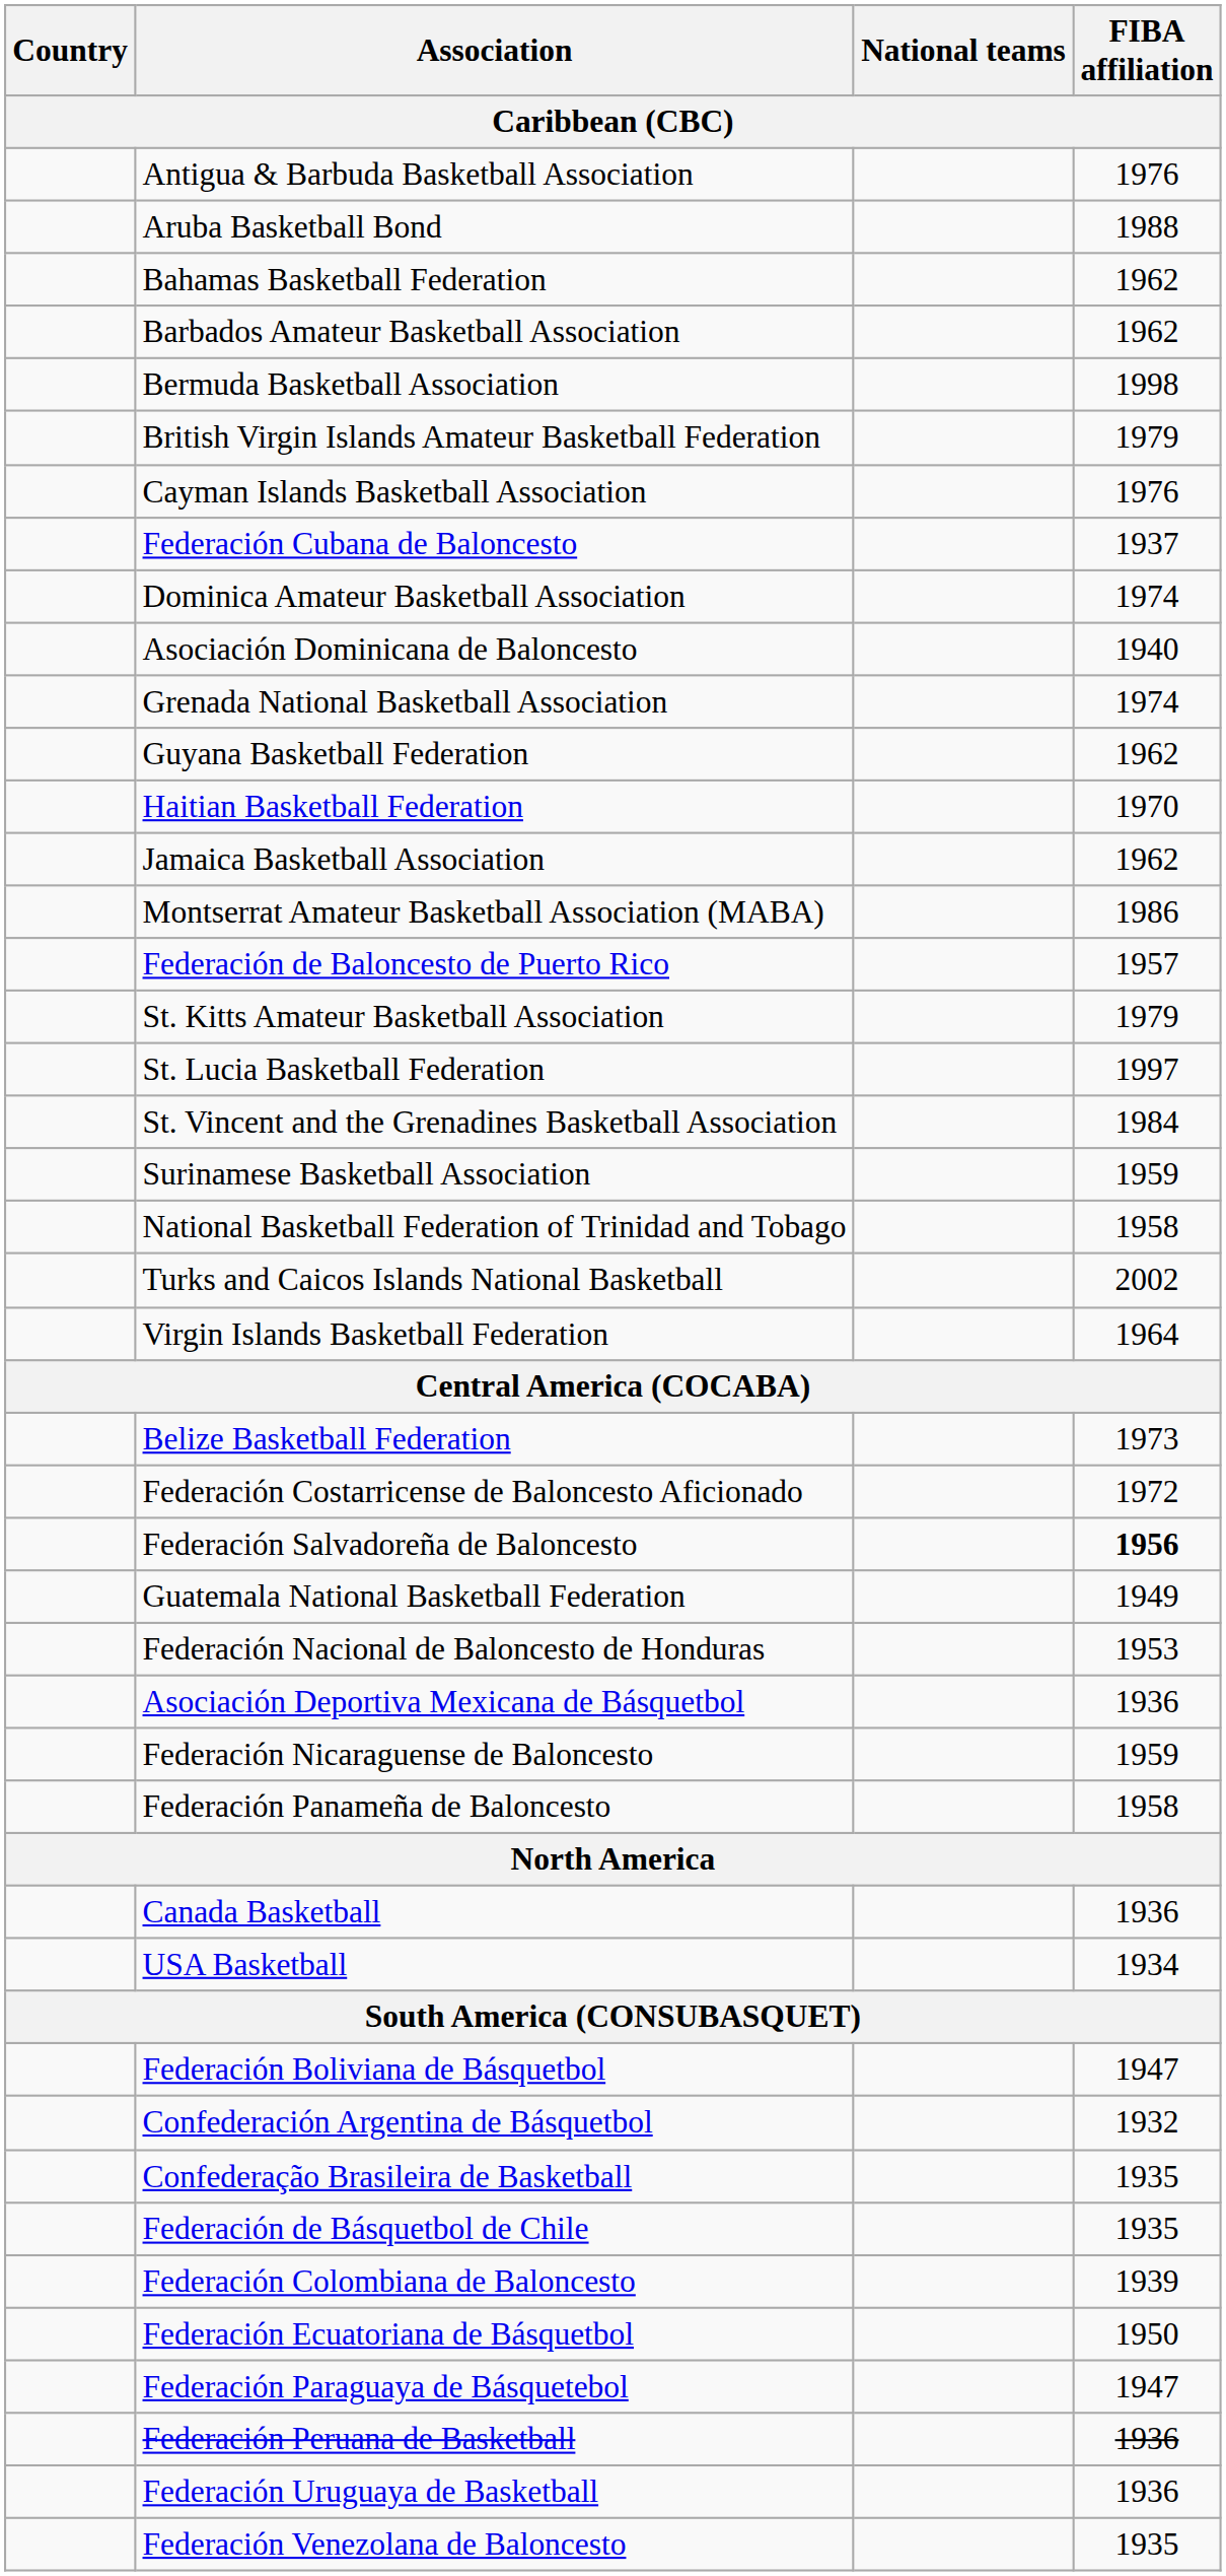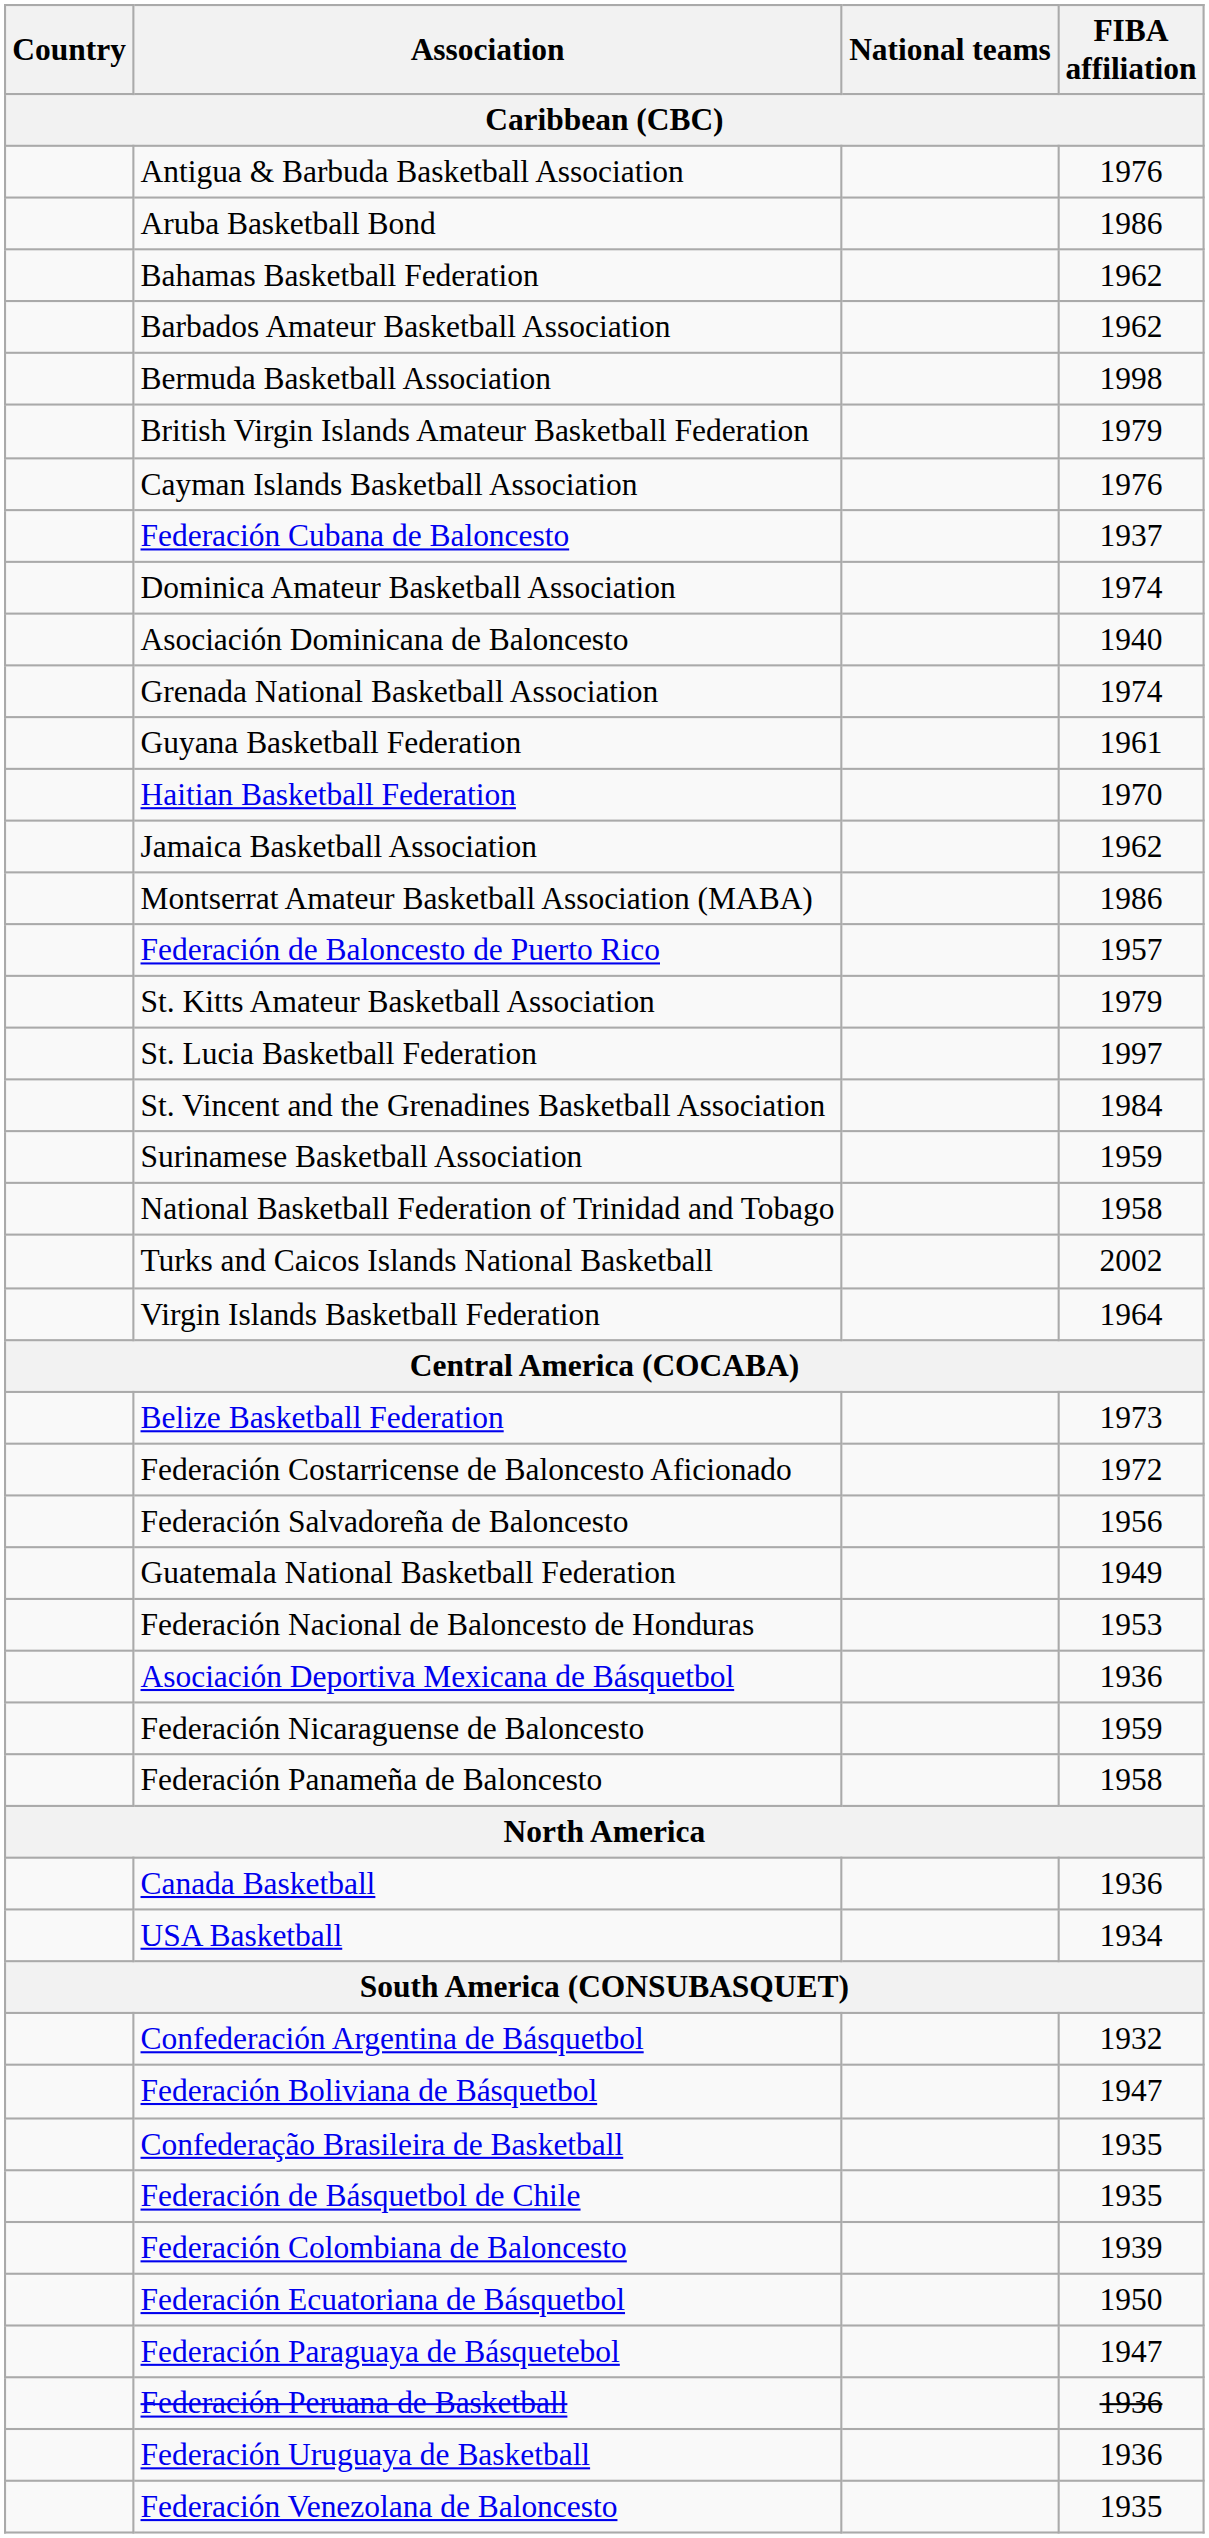 <table class="wikitable sortable" style="text-align:center; font-size:95%">
 <tr>
 <th>Country</th>
 <th>Association</th>
 <th class="unsortable">National teams</th>
 <th>FIBA<br>affiliation</th>
 </tr>
 <tr>
 <th colspan=4>Caribbean (CBC)</th>
 </tr>
 <tr>
 <td style="text-align:left"></td>
 <td style="text-align:left">Antigua & Barbuda Basketball Association</td>
 <td></td>
 <td>1976</td>
 </tr>
 <tr>
 <td style="text-align:left"></td>
 <td style="text-align:left">Aruba Basketball Bond</td>
 <td></td>
-<td>1988</td>
+<td>1986</td>
 </tr>
 <tr>
 <td style="text-align:left"></td>
 <td style="text-align:left">Bahamas Basketball Federation</td>
 <td></td>
 <td>1962</td>
 </tr>
 <tr>
 <td style="text-align:left"></td>
 <td style="text-align:left">Barbados Amateur Basketball Association</td>
 <td></td>
 <td>1962</td>
 </tr>
 <tr>
 <td style="text-align:left"></td>
 <td style="text-align:left">Bermuda Basketball Association</td>
 <td></td>
 <td>1998</td>
 </tr>
 <tr>
 <td style="text-align:left"></td>
 <td style="text-align:left">British Virgin Islands Amateur Basketball Federation</td>
 <td></td>
 <td>1979</td>
 </tr>
 <tr>
 <td style="text-align:left"></td>
 <td style="text-align:left">Cayman Islands Basketball Association</td>
 <td></td>
 <td>1976</td>
 </tr>
 <tr>
 <td style="text-align:left"></td>
 <td style="text-align:left"><a href='#'>Federación Cubana de Baloncesto</a></td>
 <td></td>
 <td>1937</td>
 </tr>
 <tr>
 <td style="text-align:left"></td>
 <td style="text-align:left">Dominica Amateur Basketball Association</td>
 <td></td>
 <td>1974</td>
 </tr>
 <tr>
 <td style="text-align:left"></td>
 <td style="text-align:left">Asociación Dominicana de Baloncesto</td>
 <td></td>
 <td>1940</td>
 </tr>
 <tr>
 <td style="text-align:left"></td>
 <td style="text-align:left">Grenada National Basketball Association</td>
 <td></td>
 <td>1974</td>
 </tr>
 <tr>
 <td style="text-align:left"></td>
 <td style="text-align:left">Guyana Basketball Federation</td>
 <td></td>
-<td>1962</td>
+<td>1961</td>
 </tr>
 <tr>
 <td style="text-align:left"></td>
 <td style="text-align:left"><a href='#'>Haitian Basketball Federation</a></td>
 <td></td>
 <td>1970</td>
 </tr>
 <tr>
 <td style="text-align:left"></td>
 <td style="text-align:left">Jamaica Basketball Association</td>
 <td></td>
 <td>1962</td>
 </tr>
 <tr>
 <td style="text-align:left"></td>
 <td style="text-align:left">Montserrat Amateur Basketball Association (MABA)</td>
 <td></td>
 <td>1986</td>
 </tr>
 <tr>
 <td style="text-align:left"></td>
 <td style="text-align:left"><a href='#'>Federación de Baloncesto de Puerto Rico</a></td>
 <td></td>
 <td>1957</td>
 </tr>
 <tr>
 <td style="text-align:left"></td>
 <td style="text-align:left">St. Kitts Amateur Basketball Association</td>
 <td></td>
 <td>1979</td>
 </tr>
 <tr>
 <td style="text-align:left"></td>
 <td style="text-align:left">St. Lucia Basketball Federation</td>
 <td></td>
 <td>1997</td>
 </tr>
 <tr>
 <td style="text-align:left"></td>
 <td style="text-align:left">St. Vincent and the Grenadines Basketball Association</td>
 <td></td>
 <td>1984</td>
 </tr>
 <tr>
 <td style="text-align:left"></td>
 <td style="text-align:left">Surinamese Basketball Association</td>
 <td></td>
 <td>1959</td>
 </tr>
 <tr>
 <td style="text-align:left"></td>
 <td style="text-align:left">National Basketball Federation of Trinidad and Tobago</td>
 <td></td>
 <td>1958</td>
 </tr>
 <tr>
 <td style="text-align:left"></td>
 <td style="text-align:left">Turks and Caicos Islands National Basketball</td>
 <td></td>
 <td>2002</td>
 </tr>
 <tr>
 <td style="text-align:left"></td>
 <td style="text-align:left">Virgin Islands Basketball Federation</td>
 <td></td>
 <td>1964</td>
 </tr>
 <tr>
 <th colspan=4>Central America (COCABA)</th>
 </tr>
 <tr>
 <td style="text-align:left"></td>
 <td style="text-align:left"><a href='#'>Belize Basketball Federation</a></td>
 <td></td>
 <td>1973</td>
 </tr>
 <tr>
 <td style="text-align:left"></td>
 <td style="text-align:left">Federación Costarricense de Baloncesto Aficionado</td>
 <td></td>
 <td>1972</td>
 </tr>
 <tr>
 <td style="text-align:left"></td>
 <td style="text-align:left">Federación Salvadoreña de Baloncesto</td>
 <td></td>
-<td><strong>1956</strong></td>
+<td>1956</td>
 </tr>
 <tr>
 <td style="text-align:left"></td>
 <td style="text-align:left">Guatemala National Basketball Federation</td>
 <td></td>
 <td>1949</td>
 </tr>
 <tr>
 <td style="text-align:left"></td>
 <td style="text-align:left">Federación Nacional de Baloncesto de Honduras</td>
 <td></td>
 <td>1953</td>
 </tr>
 <tr>
 <td style="text-align:left"></td>
 <td style="text-align:left"><a href='#'>Asociación Deportiva Mexicana de Básquetbol</a></td>
 <td></td>
 <td>1936</td>
 </tr>
 <tr>
 <td style="text-align:left"></td>
 <td style="text-align:left">Federación Nicaraguense de Baloncesto</td>
 <td></td>
 <td>1959</td>
 </tr>
 <tr>
 <td style="text-align:left"></td>
 <td style="text-align:left">Federación Panameña de Baloncesto</td>
 <td></td>
 <td>1958</td>
 </tr>
 <tr>
 <th colspan=4>North America</th>
 </tr>
 <tr>
 <td style="text-align:left"></td>
 <td style="text-align:left"><a href='#'>Canada Basketball</a></td>
 <td></td>
 <td>1936</td>
 </tr>
 <tr>
 <td style="text-align:left"></td>
 <td style="text-align:left"><a href='#'>USA Basketball</a></td>
 <td></td>
 <td>1934</td>
 </tr>
 <tr>
 <th colspan=4>South America (CONSUBASQUET)</th>
 </tr>
 <tr>
 <td style="text-align:left"></td>
+<td style="text-align:left"><a href='#'>Confederación Argentina de Básquetbol</a></td>
+<td></td>
+<td>1932</td>
+</tr>
+<tr>
+<td style="text-align:left"></td>
 <td style="text-align:left"><a href='#'>Federación Boliviana de Básquetbol</a></td>
 <td></td>
 <td>1947</td>
-</tr>
-<tr>
-<td style="text-align:left"></td>
-<td style="text-align:left"><a href='#'>Confederación Argentina de Básquetbol</a></td>
-<td></td>
-<td>1932</td>
 </tr>
 <tr>
 <td style="text-align:left"></td>
 <td style="text-align:left"><a href='#'>Confederação Brasileira de Basketball</a></td>
 <td></td>
 <td>1935</td>
 </tr>
 <tr>
 <td style="text-align:left"></td>
 <td style="text-align:left"><a href='#'>Federación de Básquetbol de Chile</a></td>
 <td></td>
 <td>1935</td>
 </tr>
 <tr>
 <td style="text-align:left"></td>
 <td style="text-align:left"><a href='#'>Federación Colombiana de Baloncesto</a></td>
 <td></td>
 <td>1939</td>
 </tr>
 <tr>
 <td style="text-align:left"></td>
 <td style="text-align:left"><a href='#'>Federación Ecuatoriana de Básquetbol</a></td>
 <td></td>
 <td>1950</td>
 </tr>
 <tr>
 <td style="text-align:left"></td>
 <td style="text-align:left"><a href='#'>Federación Paraguaya de Básquetebol</a></td>
 <td></td>
 <td>1947</td>
 </tr>
 <tr>
 <td style="text-align:left"><s></s></td>
 <td style="text-align:left"><a href='#'><s>Federación Peruana de Basketball</s></a></td>
 <td></td>
 <td><s>1936</s></td>
 </tr>
 <tr>
 <td style="text-align:left"></td>
 <td style="text-align:left"><a href='#'>Federación Uruguaya de Basketball</a></td>
 <td></td>
 <td>1936</td>
 </tr>
 <tr>
 <td style="text-align:left"></td>
 <td style="text-align:left"><a href='#'>Federación Venezolana de Baloncesto</a></td>
 <td></td>
 <td>1935</td>
 </tr>
 </table>
